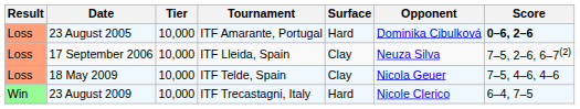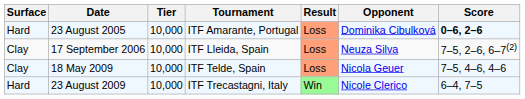 <table class="sortable wikitable" style=font-size:97%>
 <tr>
-<th>Result</th>
+<th>Surface</th>
 <th>Date</th>
 <th>Tier</th>
 <th>Tournament</th>
-<th>Surface</th>
+<th>Result</th>
 <th>Opponent</th>
 <th class="unsortable">Score</th>
 </tr>
 <tr style="background:#f0f8ff;">
-<td bgcolor=FFA07A>Loss</td>
+<td>Hard</td>
 <td>23 August 2005</td>
 <td>10,000</td>
 <td>ITF Amarante, Portugal</td>
-<td>Hard</td>
+<td bgcolor=FFA07A>Loss</td>
 <td> <a href='#'>Dominika Cibulková</a></td>
 <td><strong>0–6, 2–6</strong></td>
 </tr>
 <tr>
-<td bgcolor=FFA07A>Loss</td>
+<td>Clay</td>
 <td>17 September 2006</td>
 <td>10,000</td>
 <td>ITF Lleida, Spain</td>
-<td>Clay</td>
+<td bgcolor=FFA07A>Loss</td>
 <td> <a href='#'>Neuza Silva</a></td>
 <td>7–5, 2–6, 6–7<sup>(2)</sup></td>
 </tr>
 <tr style="background:#f0f8ff;">
-<td bgcolor=FFA07A>Loss</td>
+<td>Clay</td>
 <td>18 May 2009</td>
 <td>10,000</td>
 <td>ITF Telde, Spain</td>
-<td>Clay</td>
+<td bgcolor=FFA07A>Loss</td>
 <td> <a href='#'>Nicola Geuer</a></td>
 <td>7–5, 4–6, 4–6</td>
 </tr>
 <tr style="background:#f0f8ff;">
-<td bgcolor=98FB98>Win</td>
+<td>Hard</td>
 <td>23 August 2009</td>
 <td>10,000</td>
 <td>ITF Trecastagni, Italy</td>
-<td>Hard</td>
+<td bgcolor=98FB98>Win</td>
 <td> <a href='#'>Nicole Clerico</a></td>
 <td>6–4, 7–5</td>
 </tr>
 </table>
